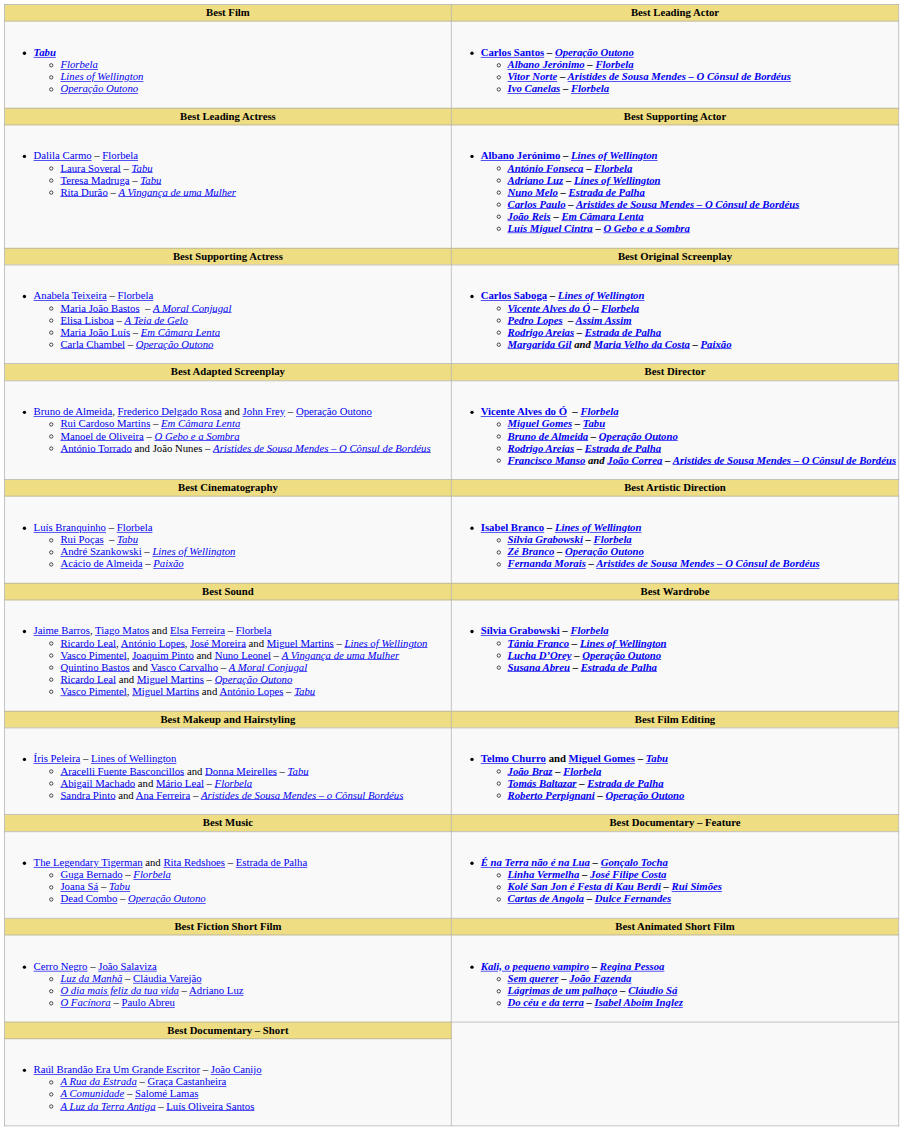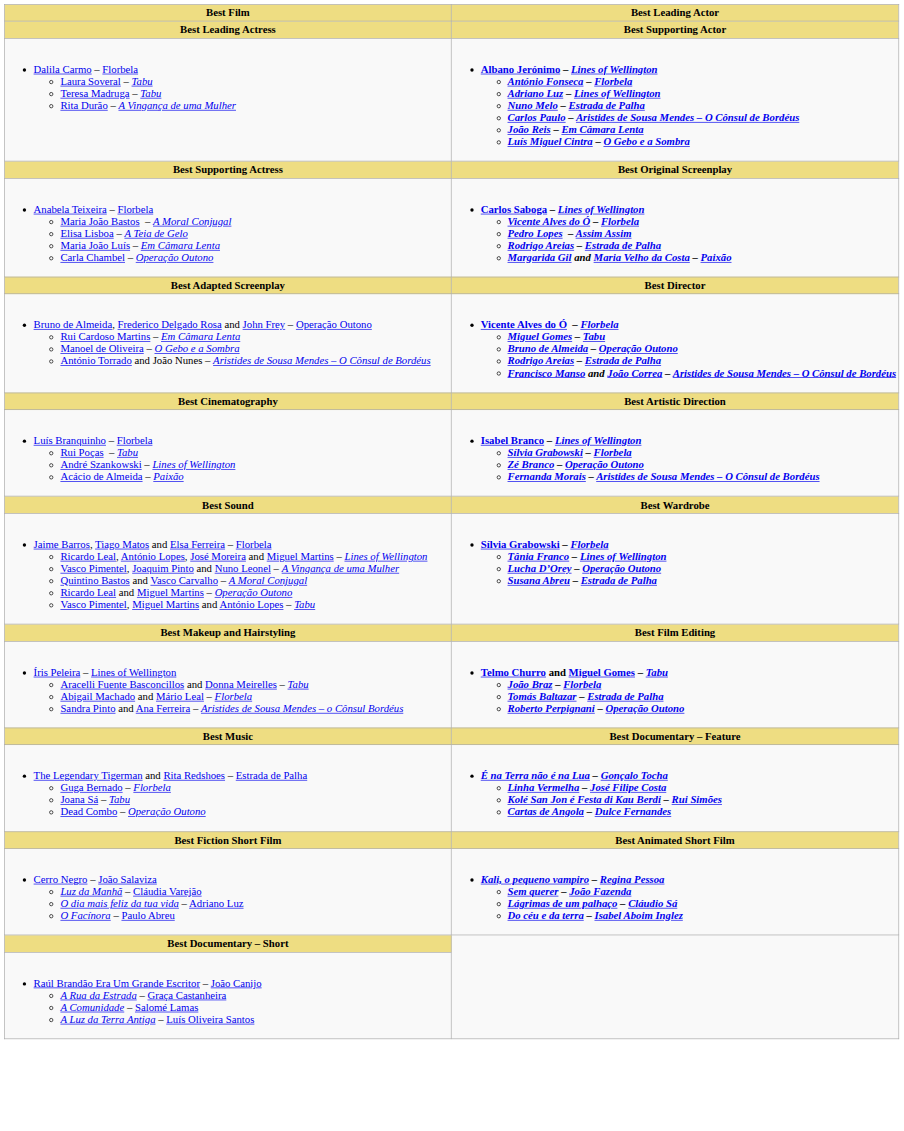 <table class=wikitable>
 <tr>
 <th style="background:#EEDD82; width:50%">Best Film</th>
 <th style="background:#EEDD82; width:50%">Best Leading Actor</th>
-</tr>
-<tr>
-<td valign="top"><br><ul><li><strong><em><a href='#'>Tabu</a></em></strong><ul><li><em><a href='#'>Florbela</a></em></li><li><em><a href='#'>Lines of Wellington</a></em></li><li><em><a href='#'>Operação Outono</a></em></li></ul></li></ul></td>
-<td valign="top"><br><ul><li><strong><a href='#'>Carlos Santos</a> – <em><a href='#'>Operação Outono</a><strong><em><ul><li><a href='#'>Albano Jerónimo</a> – </em><a href='#'>Florbela</a><em></li><li><a href='#'>Vitor Norte</a> – </em><a href='#'>Aristides de Sousa Mendes – O Cônsul de Bordéus</a><em></li><li><a href='#'>Ivo Canelas</a> – </em><a href='#'>Florbela</a><em></li></ul></li></ul></td>
 </tr>
 <tr>
 <th style="background:#EEDD82">Best Leading Actress</th>
 <th style="background:#EEDD82">Best Supporting Actor</th>
 </tr>
 <tr>
 <td valign="top"><br><ul><li></strong><a href='#'>Dalila Carmo</a> – </em><a href='#'>Florbela</a></em></strong><ul><li><a href='#'>Laura Soveral</a> – <em><a href='#'>Tabu</a></em></li><li><a href='#'>Teresa Madruga</a> – <em><a href='#'>Tabu</a></em></li><li><a href='#'>Rita Durão</a> – <em><a href='#'>A Vingança de uma Mulher</a></em></li></ul></li></ul></td>
 <td valign="top"><br><ul><li><strong><a href='#'>Albano Jerónimo</a> – <em><a href='#'>Lines of Wellington</a><strong><em><ul><li><a href='#'>António Fonseca</a> – </em><a href='#'>Florbela</a><em></li><li><a href='#'>Adriano Luz</a> – </em><a href='#'>Lines of Wellington</a><em></li><li><a href='#'>Nuno Melo</a> – </em><a href='#'>Estrada de Palha</a><em></li><li><a href='#'>Carlos Paulo</a> – </em><a href='#'>Aristides de Sousa Mendes – O Cônsul de Bordéus</a><em></li><li><a href='#'>João Reis</a> – </em><a href='#'>Em Câmara Lenta</a><em></li><li><a href='#'>Luís Miguel Cintra</a> – </em><a href='#'>O Gebo e a Sombra</a><em></li></ul></li></ul></td>
 </tr>
 <tr>
 <th style="background:#EEDD82">Best Supporting Actress</th>
 <th style="background:#EEDD82">Best Original Screenplay</th>
 </tr>
 <tr>
 <td valign="top"><br><ul><li></strong><a href='#'>Anabela Teixeira</a> – </em><a href='#'>Florbela</a></em></strong><ul><li><a href='#'>Maria João Bastos</a>  – <em><a href='#'>A Moral Conjugal</a></em></li><li><a href='#'>Elisa Lisboa</a> – <em><a href='#'>A Teia de Gelo</a></em></li><li><a href='#'>Maria João Luís</a> – <em><a href='#'>Em Câmara Lenta</a></em></li><li><a href='#'>Carla Chambel</a> – <em><a href='#'>Operação Outono</a></em></li></ul></li></ul></td>
 <td valign="top"><br><ul><li><strong><a href='#'>Carlos Saboga</a> – <em><a href='#'>Lines of Wellington</a><strong><em><ul><li><a href='#'>Vicente Alves do Ó</a> – </em><a href='#'>Florbela</a><em></li><li><a href='#'>Pedro Lopes</a>  – </em><a href='#'>Assim Assim</a><em></li><li><a href='#'>Rodrigo Areias</a> – </em><a href='#'>Estrada de Palha</a><em></li><li><a href='#'>Margarida Gil</a> and <a href='#'>Maria Velho da Costa</a> – </em><a href='#'>Paixão</a><em></li></ul></li></ul></td>
 </tr>
 <tr>
 <th style="background:#EEDD82">Best Adapted Screenplay</th>
 <th style="background:#EEDD82">Best Director</th>
 </tr>
 <tr>
 <td valign="top"><br><ul><li></strong><a href='#'>Bruno de Almeida</a>, <a href='#'>Frederico Delgado Rosa</a> and <a href='#'>John Frey</a> – </em><a href='#'>Operação Outono</a></em></strong><ul><li><a href='#'>Rui Cardoso Martins</a> – <em><a href='#'>Em Câmara Lenta</a></em></li><li><a href='#'>Manoel de Oliveira</a> – <em><a href='#'>O Gebo e a Sombra</a></em></li><li><a href='#'>António Torrado</a> and João Nunes – <em><a href='#'>Aristides de Sousa Mendes – O Cônsul de Bordéus</a></em></li></ul></li></ul></td>
 <td valign="top"><br><ul><li><strong><a href='#'>Vicente Alves do Ó</a>  – <em><a href='#'>Florbela</a><strong><em><ul><li><a href='#'>Miguel Gomes</a> – </em><a href='#'>Tabu</a><em></li><li><a href='#'>Bruno de Almeida</a> – </em><a href='#'>Operação Outono</a><em></li><li><a href='#'>Rodrigo Areias</a> – </em><a href='#'>Estrada de Palha</a><em></li><li><a href='#'>Francisco Manso</a> and <a href='#'>João Correa</a> – </em><a href='#'>Aristides de Sousa Mendes – O Cônsul de Bordéus</a><em></li></ul></li></ul></td>
 </tr>
 <tr>
 <th style="background:#EEDD82">Best Cinematography</th>
 <th style="background:#EEDD82">Best Artistic Direction</th>
 </tr>
 <tr>
 <td valign="top"><br><ul><li></strong><a href='#'>Luís Branquinho</a> – </em><a href='#'>Florbela</a></em></strong><ul><li><a href='#'>Rui Poças</a>  – <em><a href='#'>Tabu</a></em></li><li><a href='#'>André Szankowski</a> – <em><a href='#'>Lines of Wellington</a></em></li><li><a href='#'>Acácio de Almeida</a> – <em><a href='#'>Paixão</a></em></li></ul></li></ul></td>
 <td valign="top"><br><ul><li><strong><a href='#'>Isabel Branco</a> – <em><a href='#'>Lines of Wellington</a><strong><em><ul><li><a href='#'>Sílvia Grabowski</a> – </em><a href='#'>Florbela</a><em></li><li><a href='#'>Zé Branco</a> – </em><a href='#'>Operação Outono</a><em></li><li><a href='#'>Fernanda Morais</a> – </em><a href='#'>Aristides de Sousa Mendes – O Cônsul de Bordéus</a><em></li></ul></li></ul></td>
 </tr>
 <tr>
 <th style="background:#EEDD82">Best Sound</th>
 <th style="background:#EEDD82">Best Wardrobe</th>
 </tr>
 <tr>
 <td valign="top"><br><ul><li></strong><a href='#'>Jaime Barros</a>, <a href='#'>Tiago Matos</a> and <a href='#'>Elsa Ferreira</a> – </em><a href='#'>Florbela</a></em></strong><ul><li><a href='#'>Ricardo Leal</a>, <a href='#'>António Lopes</a>, <a href='#'>José Moreira</a> and <a href='#'>Miguel Martins</a> – <em><a href='#'>Lines of Wellington</a></em></li><li><a href='#'>Vasco Pimentel</a>, <a href='#'>Joaquim Pinto</a> and <a href='#'>Nuno Leonel</a> – <em><a href='#'>A Vingança de uma Mulher</a></em></li><li><a href='#'>Quintino Bastos</a> and <a href='#'>Vasco Carvalho</a> – <em><a href='#'>A Moral Conjugal</a></em></li><li><a href='#'>Ricardo Leal</a> and <a href='#'>Miguel Martins</a> – <em><a href='#'>Operação Outono</a></em></li><li><a href='#'>Vasco Pimentel</a>, <a href='#'>Miguel Martins</a> and <a href='#'>António Lopes</a> – <em><a href='#'>Tabu</a></em></li></ul></li></ul></td>
 <td valign="top"><br><ul><li><strong><a href='#'>Sílvia Grabowski</a> – <em><a href='#'>Florbela</a><strong><em><ul><li><a href='#'>Tânia Franco</a> – </em><a href='#'>Lines of Wellington</a><em></li><li><a href='#'>Lucha D’Orey</a> – </em><a href='#'>Operação Outono</a><em></li><li><a href='#'>Susana Abreu</a> – </em><a href='#'>Estrada de Palha</a><em></li></ul></li></ul></td>
 </tr>
 <tr>
 <th style="background:#EEDD82">Best Makeup and Hairstyling</th>
 <th style="background:#EEDD82">Best Film Editing</th>
 </tr>
 <tr>
 <td valign="top"><br><ul><li></strong><a href='#'>Íris Peleira</a> – </em><a href='#'>Lines of Wellington</a></em></strong><ul><li><a href='#'>Aracelli Fuente Basconcillos</a> and <a href='#'>Donna Meirelles</a> – <em><a href='#'>Tabu</a></em></li><li><a href='#'>Abigail Machado</a> and <a href='#'>Mário Leal</a> – <em><a href='#'>Florbela</a></em></li><li><a href='#'>Sandra Pinto</a> and <a href='#'>Ana Ferreira</a> – <em><a href='#'>Aristides de Sousa Mendes – o Cônsul Bordéus</a></em></li></ul></li></ul></td>
 <td valign="top"><br><ul><li><strong><a href='#'>Telmo Churro</a> and <a href='#'>Miguel Gomes</a> – <em><a href='#'>Tabu</a><strong><em><ul><li><a href='#'>João Braz</a> – </em><a href='#'>Florbela</a><em></li><li><a href='#'>Tomás Baltazar</a> – </em><a href='#'>Estrada de Palha</a><em></li><li><a href='#'>Roberto Perpignani</a> – </em><a href='#'>Operação Outono</a><em></li></ul></li></ul></td>
 </tr>
 <tr>
 <th style="background:#EEDD82">Best Music</th>
 <th style="background:#EEDD82">Best Documentary – Feature</th>
 </tr>
 <tr>
 <td valign="top"><br><ul><li></strong><a href='#'>The Legendary Tigerman</a> and <a href='#'>Rita Redshoes</a> – </em><a href='#'>Estrada de Palha</a></em></strong><ul><li><a href='#'>Guga Bernado</a> – <em><a href='#'>Florbela</a></em></li><li><a href='#'>Joana Sá</a> – <em><a href='#'>Tabu</a></em></li><li><a href='#'>Dead Combo</a> – <em><a href='#'>Operação Outono</a></em></li></ul></li></ul></td>
 <td valign="top"><br><ul><li><strong><em><a href='#'>É na Terra não é na Lua</a><em> – <a href='#'>Gonçalo Tocha</a><strong><ul><li></em><a href='#'>Linha Vermelha</a><em> – <a href='#'>José Filipe Costa</a></li><li></em><a href='#'>Kolé San Jon é Festa di Kau Berdi</a><em> – <a href='#'>Rui Simões</a></li><li></em><a href='#'>Cartas de Angola</a><em> – <a href='#'>Dulce Fernandes</a></li></ul></li></ul></td>
 </tr>
 <tr>
 <th style="background:#EEDD82">Best Fiction Short Film</th>
 <th style="background:#EEDD82">Best Animated Short Film</th>
 </tr>
 <tr>
 <td valign="top"><br><ul><li></em></strong><a href='#'>Cerro Negro</a></em> – <a href='#'>João Salaviza</a></strong><ul><li><em><a href='#'>Luz da Manhã</a></em> – <a href='#'>Cláudia Varejão</a></li><li><em><a href='#'>O dia mais feliz da tua vida</a></em> – <a href='#'>Adriano Luz</a></li><li><em><a href='#'>O Facínora</a></em> – <a href='#'>Paulo Abreu</a></li></ul></li></ul></td>
 <td valign="top"><br><ul><li><strong><em><a href='#'>Kali, o pequeno vampiro</a><em> – <a href='#'>Regina Pessoa</a><strong><ul><li></em><a href='#'>Sem querer</a><em> – <a href='#'>João Fazenda</a></li><li></em><a href='#'>Lágrimas de um palhaço</a><em> – <a href='#'>Cláudio Sá</a></li><li></em><a href='#'>Do céu e da terra</a><em> – <a href='#'>Isabel Aboim Inglez</a></li></ul></li></ul></td>
 </tr>
 <tr>
 <th style="background:#EEDD82">Best Documentary – Short</th>
 </tr>
 <tr>
 <td valign="top"><br><ul><li></em></strong><a href='#'>Raúl Brandão Era Um Grande Escritor</a></em> – <a href='#'>João Canijo</a></strong><ul><li><em><a href='#'>A Rua da Estrada</a></em> – <a href='#'>Graça Castanheira</a></li><li><em><a href='#'>A Comunidade</a></em> – <a href='#'>Salomé Lamas</a></li><li><em><a href='#'>A Luz da Terra Antiga</a></em> – <a href='#'>Luís Oliveira Santos</a></li></ul></li></ul></td>
 </tr>
 </table>
